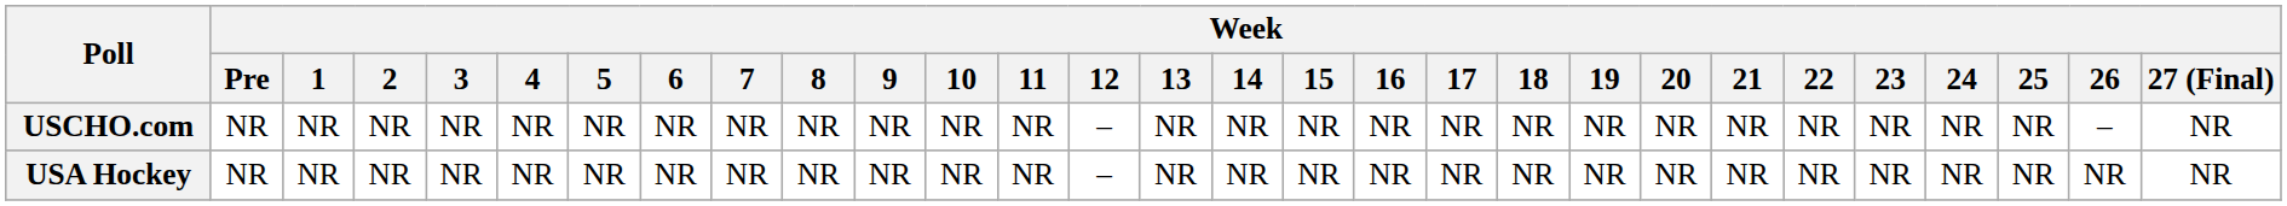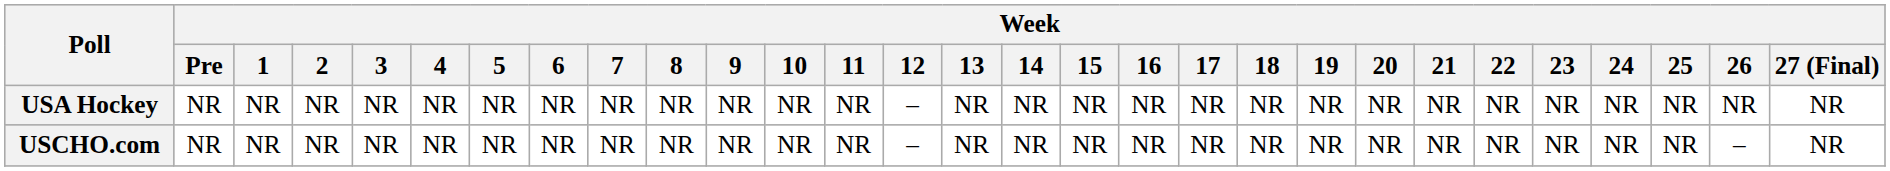 <table class="wikitable" style="white-space:nowrap;">
 <tr>
 <th scope="col" width="100" rowspan="2">Poll</th>
 <th colspan="28">Week</th>
 </tr>
 <tr>
 <th scope="col" width="30">Pre</th>
 <th scope="col" width="30">1</th>
 <th scope="col" width="30">2</th>
 <th scope="col" width="30">3</th>
 <th scope="col" width="30">4</th>
 <th scope="col" width="30">5</th>
 <th scope="col" width="30">6</th>
 <th scope="col" width="30">7</th>
 <th scope="col" width="30">8</th>
 <th scope="col" width="30">9</th>
 <th scope="col" width="30">10</th>
 <th scope="col" width="30">11</th>
 <th scope="col" width="30">12</th>
 <th scope="col" width="30">13</th>
 <th scope="col" width="30">14</th>
 <th scope="col" width="30">15</th>
 <th scope="col" width="30">16</th>
 <th scope="col" width="30">17</th>
 <th scope="col" width="30">18</th>
 <th scope="col" width="30">19</th>
 <th scope="col" width="30">20</th>
 <th scope="col" width="30">21</th>
 <th scope="col" width="30">22</th>
 <th scope="col" width="30">23</th>
 <th scope="col" width="30">24</th>
 <th scope="col" width="30">25</th>
 <th scope="col" width="30">26</th>
 <th scope="col" width="30">27 (Final)</th>
 </tr>
 <tr style="text-align:center;">
+<th>USA Hockey</th>
+<td bgcolor=FFFFFF>NR</td>
+<td bgcolor=FFFFFF>NR</td>
+<td bgcolor=FFFFFF>NR</td>
+<td bgcolor=FFFFFF>NR</td>
+<td bgcolor=FFFFFF>NR</td>
+<td bgcolor=FFFFFF>NR</td>
+<td bgcolor=FFFFFF>NR</td>
+<td bgcolor=FFFFFF>NR</td>
+<td bgcolor=FFFFFF>NR</td>
+<td bgcolor=FFFFFF>NR</td>
+<td bgcolor=FFFFFF>NR</td>
+<td bgcolor=FFFFFF>NR</td>
+<td bgcolor=FFFFFF>–</td>
+<td bgcolor=FFFFFF>NR</td>
+<td bgcolor=FFFFFF>NR</td>
+<td bgcolor=FFFFFF>NR</td>
+<td bgcolor=FFFFFF>NR</td>
+<td bgcolor=FFFFFF>NR</td>
+<td bgcolor=FFFFFF>NR</td>
+<td bgcolor=FFFFFF>NR</td>
+<td bgcolor=FFFFFF>NR</td>
+<td bgcolor=FFFFFF>NR</td>
+<td bgcolor=FFFFFF>NR</td>
+<td bgcolor=FFFFFF>NR</td>
+<td bgcolor=FFFFFF>NR</td>
+<td bgcolor=FFFFFF>NR</td>
+<td bgcolor=FFFFFF>NR</td>
+<td bgcolor=FFFFFF>NR</td>
+</tr>
+<tr style="text-align:center;">
 <th>USCHO.com</th>
 <td bgcolor=FFFFFF>NR</td>
 <td bgcolor=FFFFFF>NR</td>
 <td bgcolor=FFFFFF>NR</td>
 <td bgcolor=FFFFFF>NR</td>
 <td bgcolor=FFFFFF>NR</td>
 <td bgcolor=FFFFFF>NR</td>
 <td bgcolor=FFFFFF>NR</td>
 <td bgcolor=FFFFFF>NR</td>
 <td bgcolor=FFFFFF>NR</td>
 <td bgcolor=FFFFFF>NR</td>
 <td bgcolor=FFFFFF>NR</td>
 <td bgcolor=FFFFFF>NR</td>
 <td bgcolor=FFFFFF>–</td>
 <td bgcolor=FFFFFF>NR</td>
 <td bgcolor=FFFFFF>NR</td>
 <td bgcolor=FFFFFF>NR</td>
 <td bgcolor=FFFFFF>NR</td>
 <td bgcolor=FFFFFF>NR</td>
 <td bgcolor=FFFFFF>NR</td>
 <td bgcolor=FFFFFF>NR</td>
 <td bgcolor=FFFFFF>NR</td>
 <td bgcolor=FFFFFF>NR</td>
 <td bgcolor=FFFFFF>NR</td>
 <td bgcolor=FFFFFF>NR</td>
 <td bgcolor=FFFFFF>NR</td>
 <td bgcolor=FFFFFF>NR</td>
 <td bgcolor=FFFFFF>–</td>
 <td bgcolor=FFFFFF>NR</td>
 </tr>
-<tr style="text-align:center;">
-<th>USA Hockey</th>
-<td bgcolor=FFFFFF>NR</td>
-<td bgcolor=FFFFFF>NR</td>
-<td bgcolor=FFFFFF>NR</td>
-<td bgcolor=FFFFFF>NR</td>
-<td bgcolor=FFFFFF>NR</td>
-<td bgcolor=FFFFFF>NR</td>
-<td bgcolor=FFFFFF>NR</td>
-<td bgcolor=FFFFFF>NR</td>
-<td bgcolor=FFFFFF>NR</td>
-<td bgcolor=FFFFFF>NR</td>
-<td bgcolor=FFFFFF>NR</td>
-<td bgcolor=FFFFFF>NR</td>
-<td bgcolor=FFFFFF>–</td>
-<td bgcolor=FFFFFF>NR</td>
-<td bgcolor=FFFFFF>NR</td>
-<td bgcolor=FFFFFF>NR</td>
-<td bgcolor=FFFFFF>NR</td>
-<td bgcolor=FFFFFF>NR</td>
-<td bgcolor=FFFFFF>NR</td>
-<td bgcolor=FFFFFF>NR</td>
-<td bgcolor=FFFFFF>NR</td>
-<td bgcolor=FFFFFF>NR</td>
-<td bgcolor=FFFFFF>NR</td>
-<td bgcolor=FFFFFF>NR</td>
-<td bgcolor=FFFFFF>NR</td>
-<td bgcolor=FFFFFF>NR</td>
-<td bgcolor=FFFFFF>NR</td>
-<td bgcolor=FFFFFF>NR</td>
-</tr>
 </table>
